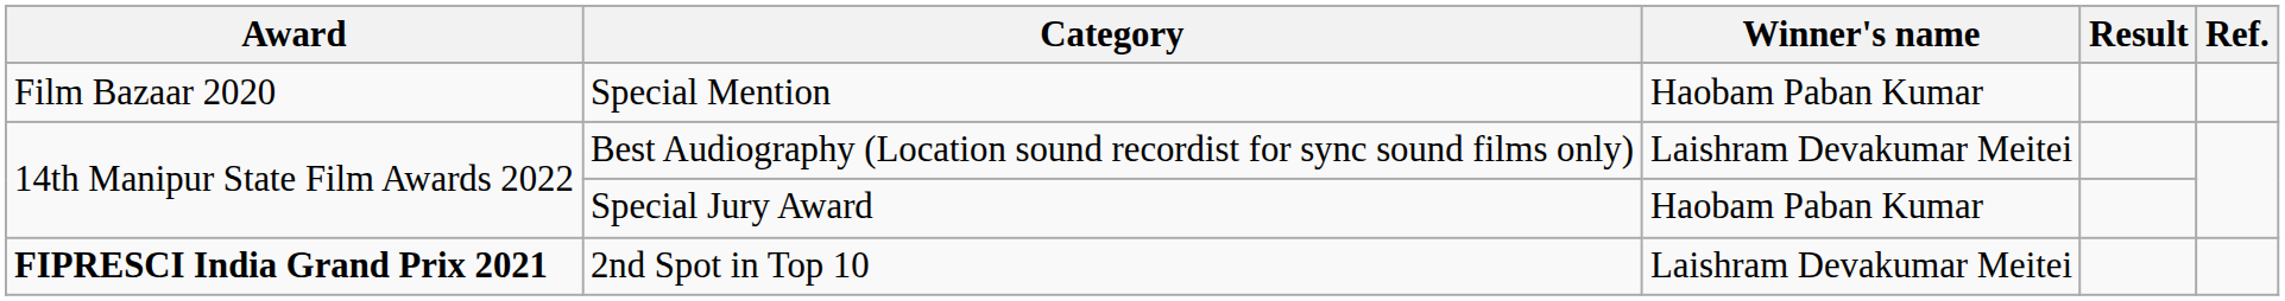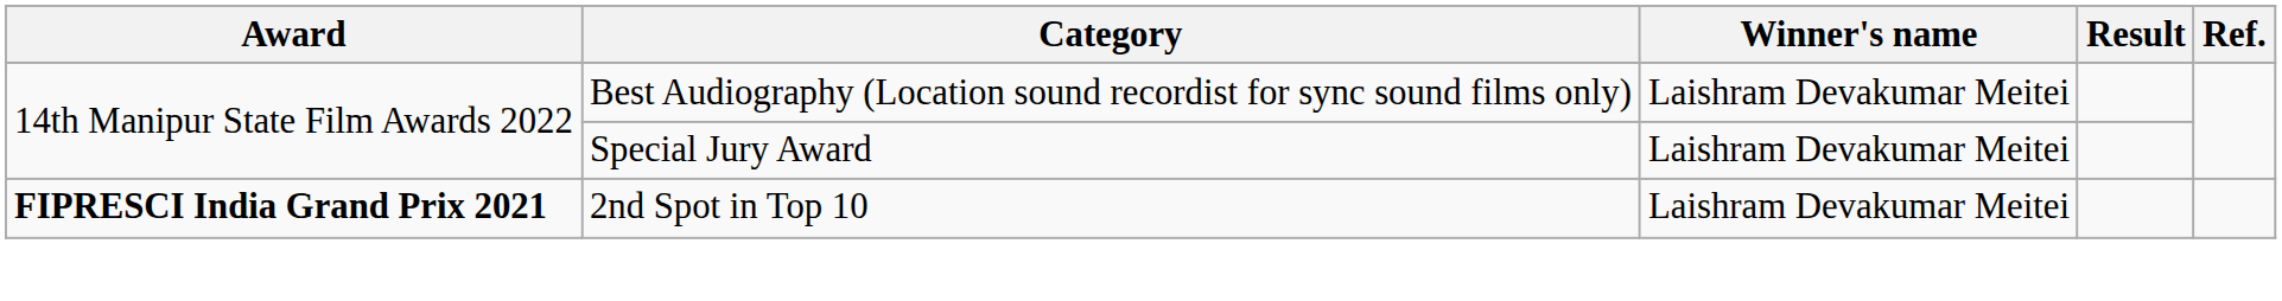 <table class="wikitable sortable">
 <tr>
 <th>Award</th>
 <th>Category</th>
 <th>Winner's name</th>
 <th>Result</th>
 <th>Ref.</th>
-</tr>
-<tr>
-<td>Film Bazaar 2020</td>
-<td>Special Mention</td>
-<td>Haobam Paban Kumar</td>
-<td></td>
-<td></td>
 </tr>
 <tr>
 <td rowspan="2">14th Manipur State Film Awards 2022</td>
 <td>Best Audiography (Location sound recordist for sync sound films only)</td>
 <td>Laishram Devakumar Meitei</td>
 <td></td>
 <td rowspan="2"></td>
 </tr>
 <tr>
 <td>Special Jury Award</td>
-<td>Haobam Paban Kumar</td>
+<td>Laishram Devakumar Meitei</td>
 <td></td>
 </tr>
 <tr>
 <td><strong>FIPRESCI India Grand Prix 2021</strong></td>
 <td>2nd Spot in Top 10</td>
 <td>Laishram Devakumar Meitei</td>
 <td></td>
 <td></td>
 </tr>
 </table>
